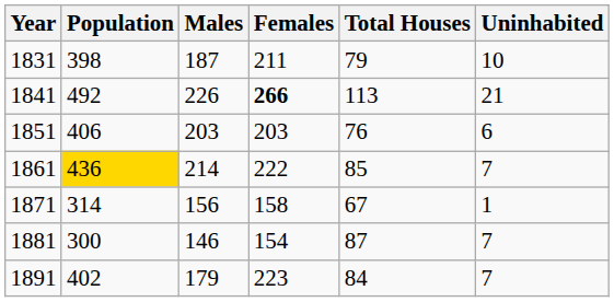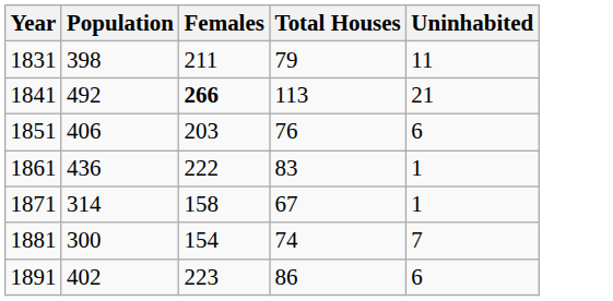 <table class="wikitable">
 <tr>
 <th>Year</th>
 <th>Population</th>
-<th>Males</th>
 <th>Females</th>
 <th>Total Houses</th>
 <th>Uninhabited</th>
 </tr>
 <tr>
 <td>1831</td>
 <td>398</td>
-<td>187</td>
 <td>211</td>
 <td>79</td>
-<td>10</td>
+<td>11</td>
 </tr>
 <tr>
 <td>1841</td>
 <td>492</td>
-<td>226</td>
 <td><strong>266</strong></td>
 <td>113</td>
 <td>21</td>
 </tr>
 <tr>
 <td>1851</td>
 <td>406</td>
 <td>203</td>
-<td>203</td>
 <td>76</td>
 <td>6</td>
 </tr>
 <tr>
 <td>1861</td>
-<td style="background: gold;">436</td>
-<td>214</td>
+<td>436</td>
 <td>222</td>
-<td>85</td>
-<td>7</td>
+<td>83</td>
+<td>1</td>
 </tr>
 <tr>
 <td>1871</td>
 <td>314</td>
-<td>156</td>
 <td>158</td>
 <td>67</td>
 <td>1</td>
 </tr>
 <tr>
 <td>1881</td>
 <td>300</td>
-<td>146</td>
 <td>154</td>
-<td>87</td>
+<td>74</td>
 <td>7</td>
 </tr>
 <tr>
 <td>1891</td>
 <td>402</td>
-<td>179</td>
 <td>223</td>
-<td>84</td>
-<td>7</td>
+<td>86</td>
+<td>6</td>
 </tr>
 </table>
